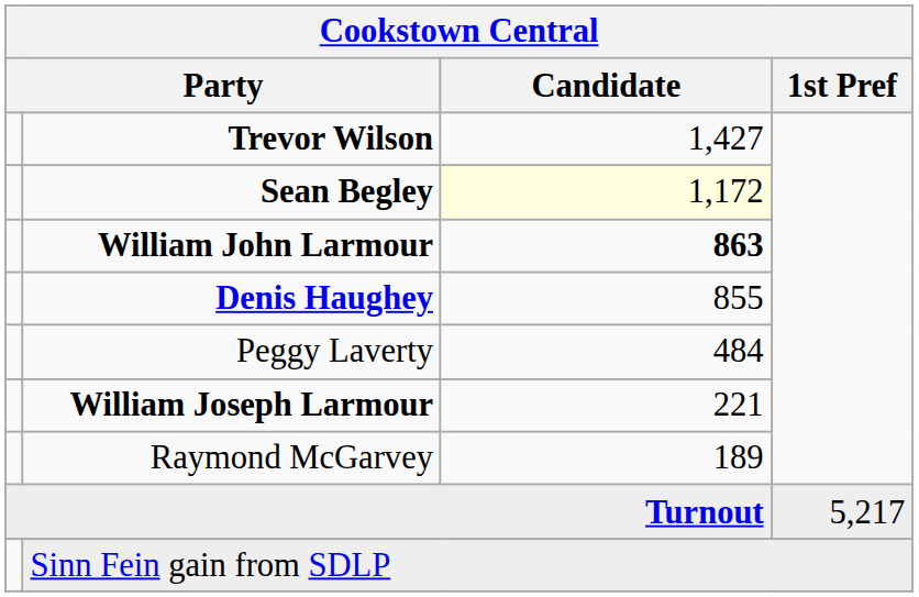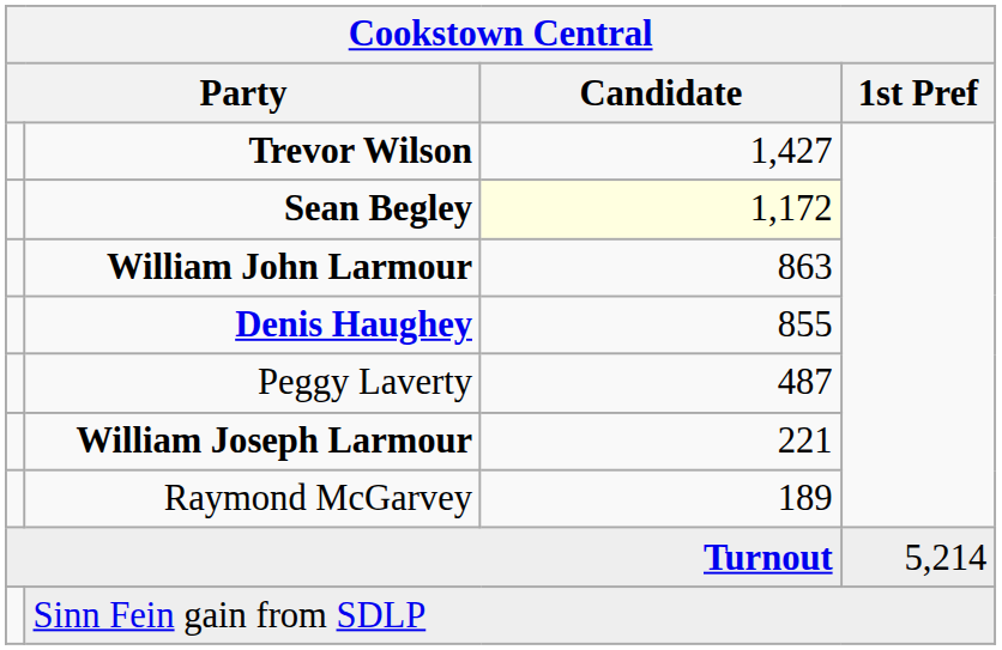 <table class="wikitable">
 <tr>
 <th colspan="4" align="center"><a href='#'>Cookstown Central</a></th>
 </tr>
 <tr>
 <th colspan="2" align="center" width=200>Party</th>
 <th width=150>Candidate</th>
 <th width=60>1st Pref</th>
 </tr>
 <tr>
 <td></td>
 <td align="right"><strong>Trevor Wilson</strong></td>
 <td align="right">1,427</td>
 </tr>
 <tr>
 <td></td>
 <td align="right"><strong>Sean Begley</strong></td>
 <td align="right" style="background: lightyellow;">1,172</td>
 </tr>
 <tr>
 <td></td>
 <td align="right"><strong>William John Larmour</strong></td>
-<td align="right"><strong>863</strong></td>
+<td align="right">863</td>
 </tr>
 <tr>
 <td></td>
 <td align="right"><strong><a href='#'>Denis Haughey</a></strong></td>
 <td align="right">855</td>
 </tr>
 <tr>
 <td></td>
 <td align="right">Peggy Laverty</td>
-<td align="right">484</td>
+<td align="right">487</td>
 </tr>
 <tr>
 <td></td>
 <td align="right"><strong>William Joseph Larmour</strong></td>
 <td align="right">221</td>
 </tr>
 <tr>
 <td></td>
 <td align="right">Raymond McGarvey</td>
 <td align="right">189</td>
 </tr>
 <tr bgcolor="EEEEEE">
 <td colspan=3 align="right"><strong><a href='#'>Turnout</a></strong></td>
-<td align="right">5,217</td>
+<td align="right">5,214</td>
 </tr>
 <tr>
 <td bgcolor=></td>
 <td colspan=3 bgcolor="EEEEEE"><a href='#'>Sinn Fein</a> gain from <a href='#'>SDLP</a></td>
 </tr>
 </table>
